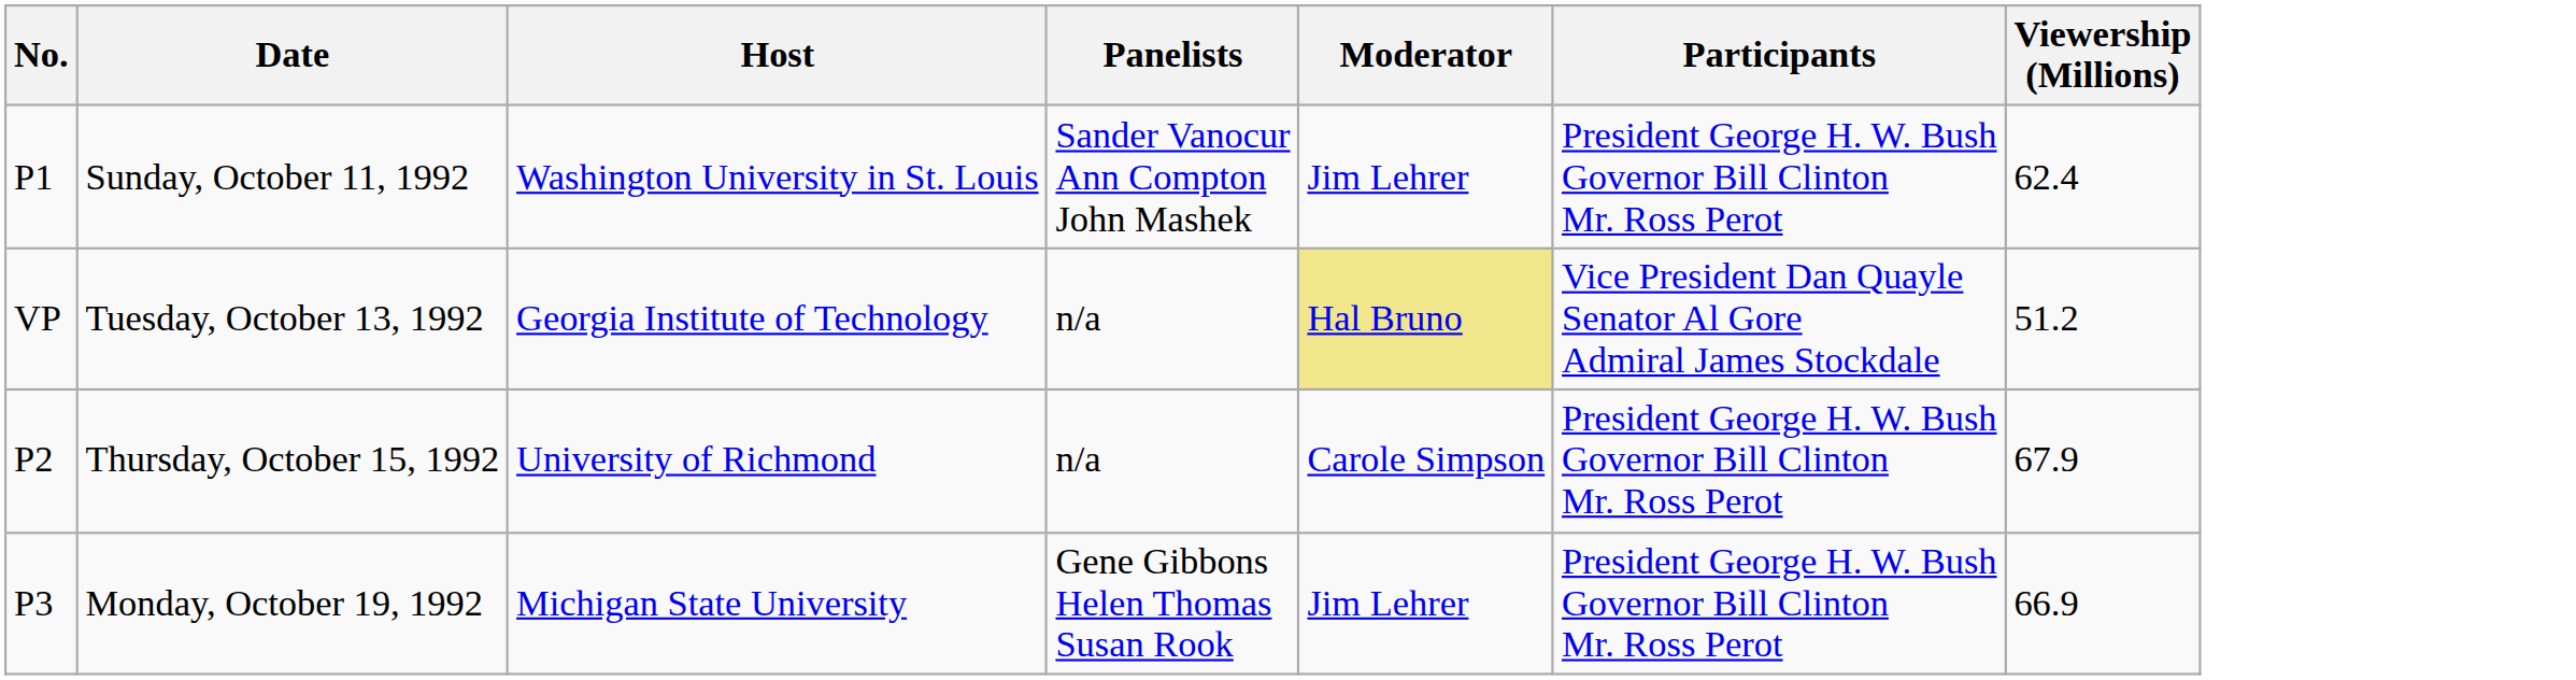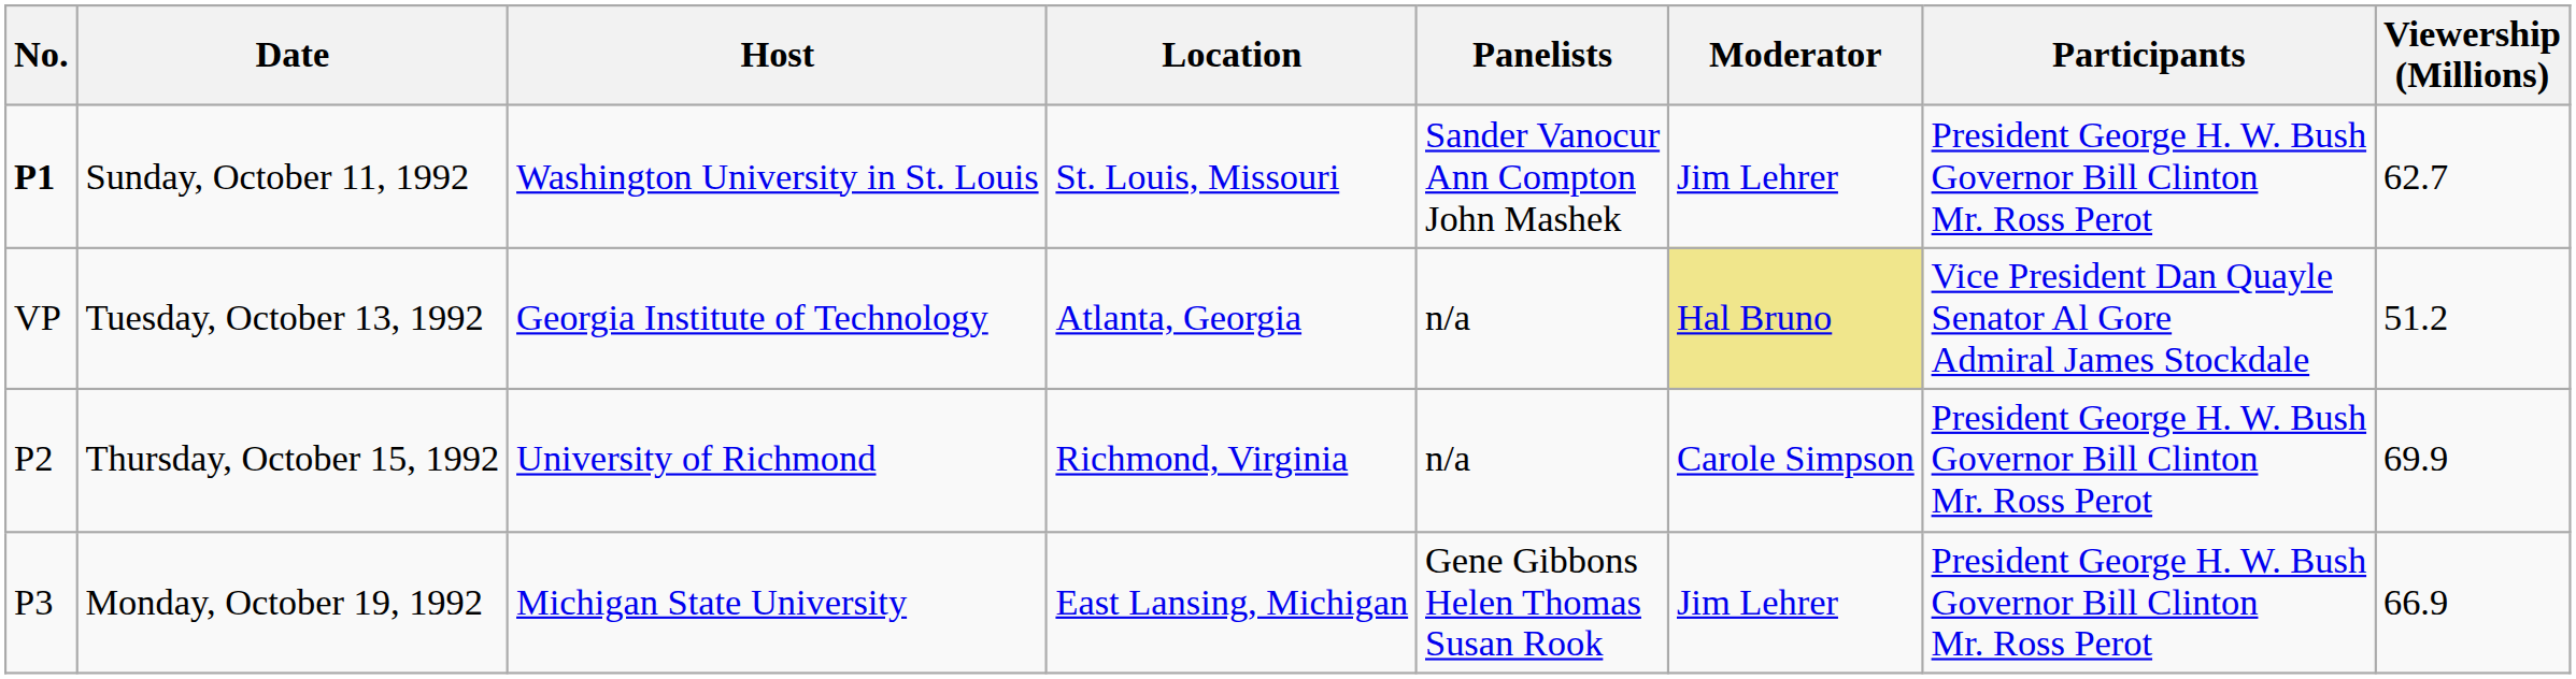 <table class="wikitable">
 <tr>
 <th>No.</th>
 <th>Date</th>
 <th>Host</th>
+<th>Location</th>
 <th>Panelists</th>
 <th>Moderator</th>
 <th>Participants</th>
 <th>Viewership<br>(Millions)</th>
 </tr>
 <tr>
-<td>P1</td>
+<td><strong>P1</strong></td>
 <td>Sunday, October 11, 1992</td>
 <td><a href='#'>Washington University in St. Louis</a></td>
+<td><a href='#'>St. Louis, Missouri</a></td>
 <td><a href='#'>Sander Vanocur</a><br><a href='#'>Ann Compton</a><br>John Mashek</td>
 <td><a href='#'>Jim Lehrer</a></td>
 <td><a href='#'>President George H. W. Bush</a><br><a href='#'>Governor Bill Clinton</a><br><a href='#'>Mr. Ross Perot</a></td>
-<td>62.4</td>
+<td>62.7</td>
 </tr>
 <tr>
 <td>VP</td>
 <td>Tuesday, October 13, 1992</td>
 <td><a href='#'>Georgia Institute of Technology</a></td>
+<td><a href='#'>Atlanta, Georgia</a></td>
 <td>n/a</td>
 <td style="background: khaki;"><a href='#'>Hal Bruno</a></td>
 <td><a href='#'>Vice President Dan Quayle</a><br><a href='#'>Senator Al Gore</a><br><a href='#'>Admiral James Stockdale</a></td>
 <td>51.2</td>
 </tr>
 <tr>
 <td>P2</td>
 <td>Thursday, October 15, 1992</td>
 <td><a href='#'>University of Richmond</a></td>
+<td><a href='#'>Richmond, Virginia</a></td>
 <td>n/a</td>
 <td><a href='#'>Carole Simpson</a></td>
 <td><a href='#'>President George H. W. Bush</a><br><a href='#'>Governor Bill Clinton</a><br><a href='#'>Mr. Ross Perot</a></td>
-<td>67.9</td>
+<td>69.9</td>
 </tr>
 <tr>
 <td>P3</td>
 <td>Monday, October 19, 1992</td>
 <td><a href='#'>Michigan State University</a></td>
+<td><a href='#'>East Lansing, Michigan</a></td>
 <td>Gene Gibbons<br><a href='#'>Helen Thomas</a><br><a href='#'>Susan Rook</a></td>
 <td><a href='#'>Jim Lehrer</a></td>
 <td><a href='#'>President George H. W. Bush</a><br><a href='#'>Governor Bill Clinton</a><br><a href='#'>Mr. Ross Perot</a></td>
 <td>66.9</td>
 </tr>
 </table>
